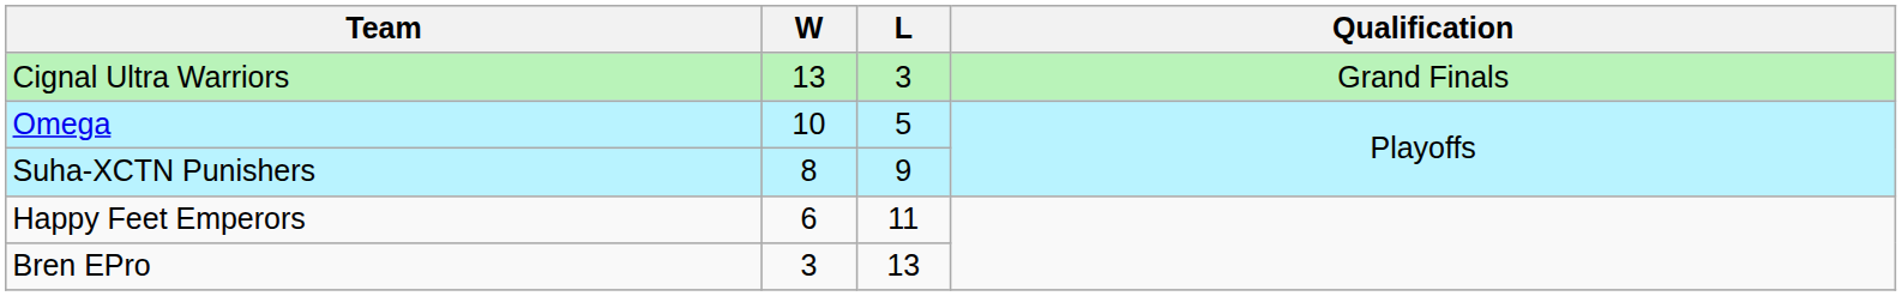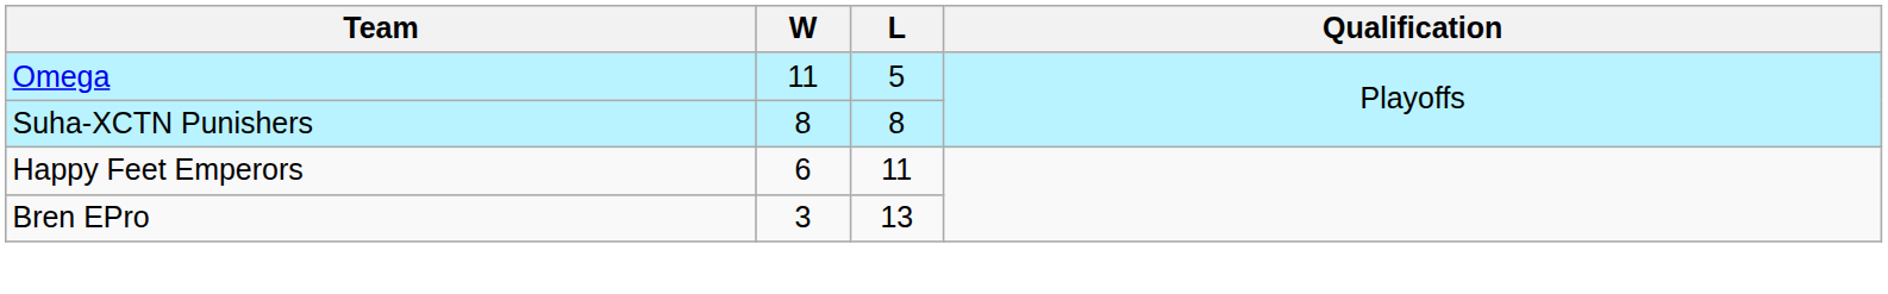 <table class="wikitable" style="text-align:center;" width=80%>
 <tr>
 <th width=40%>Team</th>
 <th width=5%>W</th>
 <th width=5%>L</th>
 <th>Qualification</th>
 </tr>
-<tr style="background: #B9F3B9">
-<td align=left>Cignal Ultra Warriors</td>
-<td>13</td>
-<td>3</td>
-<td>Grand Finals</td>
-</tr>
 <tr style="background: #B9F3FF">
 <td align=left><a href='#'>Omega</a></td>
-<td>10</td>
+<td>11</td>
 <td>5</td>
 <td rowspan=2>Playoffs</td>
 </tr>
 <tr style="background: #B9F3FF">
 <td align=left>Suha-XCTN Punishers</td>
 <td>8</td>
-<td>9</td>
+<td>8</td>
 </tr>
 <tr>
 <td align=left>Happy Feet Emperors</td>
 <td>6</td>
 <td>11</td>
 <td rowspan=2></td>
 </tr>
 <tr>
 <td align=left>Bren EPro</td>
 <td>3</td>
 <td>13</td>
 </tr>
 </table>
